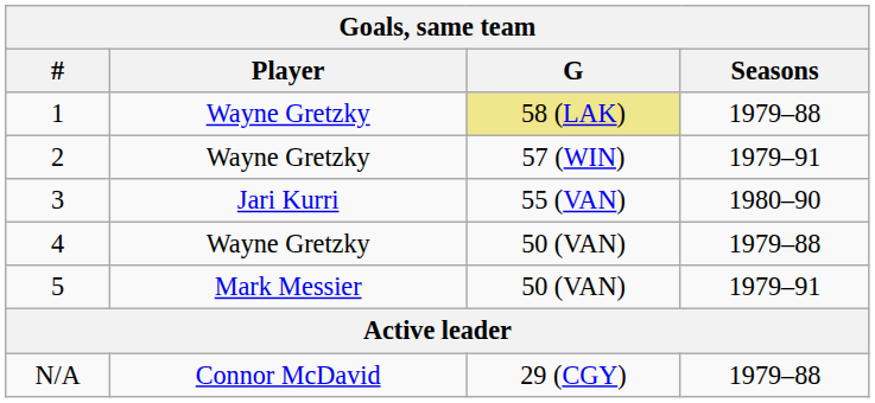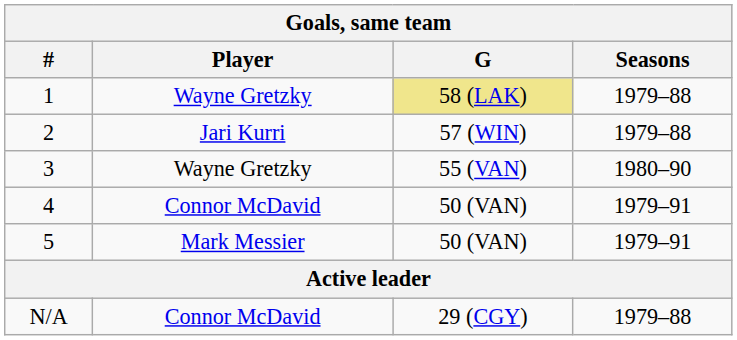 <table class="wikitable" style="text-align: center; font-size: 95%" width="80%">
 <tr>
 <th colspan="4">Goals, same team</th>
 </tr>
 <tr>
 <th>#</th>
 <th>Player</th>
 <th>G</th>
 <th>Seasons</th>
 </tr>
 <tr>
 <td>1</td>
 <td><a href='#'>Wayne Gretzky</a></td>
 <td style="background: khaki;">58 (<a href='#'>LAK</a>)</td>
 <td>1979–88</td>
 </tr>
 <tr>
 <td>2</td>
-<td>Wayne Gretzky</td>
+<td><a href='#'>Jari Kurri</a></td>
 <td>57 (<a href='#'>WIN</a>)</td>
-<td>1979–91</td>
+<td>1979–88</td>
 </tr>
 <tr>
 <td>3</td>
-<td><a href='#'>Jari Kurri</a></td>
+<td>Wayne Gretzky</td>
 <td>55 (<a href='#'>VAN</a>)</td>
 <td>1980–90</td>
 </tr>
 <tr>
 <td>4</td>
-<td>Wayne Gretzky</td>
+<td><a href='#'>Connor McDavid</a></td>
 <td>50 (VAN)</td>
-<td>1979–88</td>
+<td>1979–91</td>
 </tr>
 <tr>
 <td>5</td>
 <td><a href='#'>Mark Messier</a></td>
 <td>50 (VAN)</td>
 <td>1979–91</td>
 </tr>
 <tr>
 <th colspan="4">Active leader</th>
 </tr>
 <tr>
 <td>N/A</td>
 <td><a href='#'>Connor McDavid</a></td>
 <td>29 (<a href='#'>CGY</a>)</td>
 <td>1979–88</td>
 </tr>
 </table>
